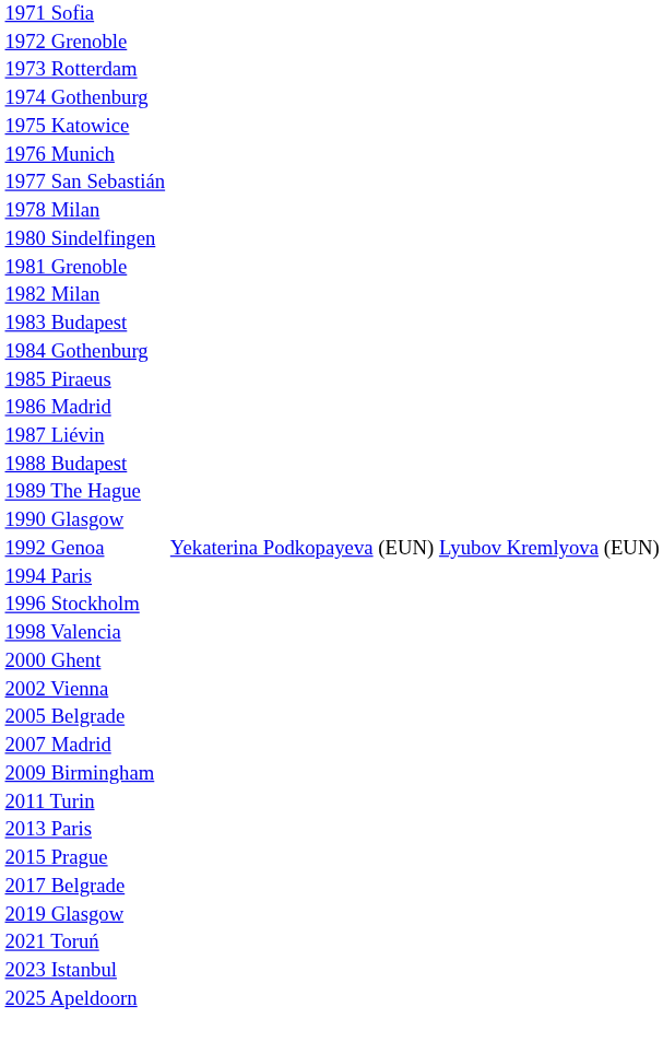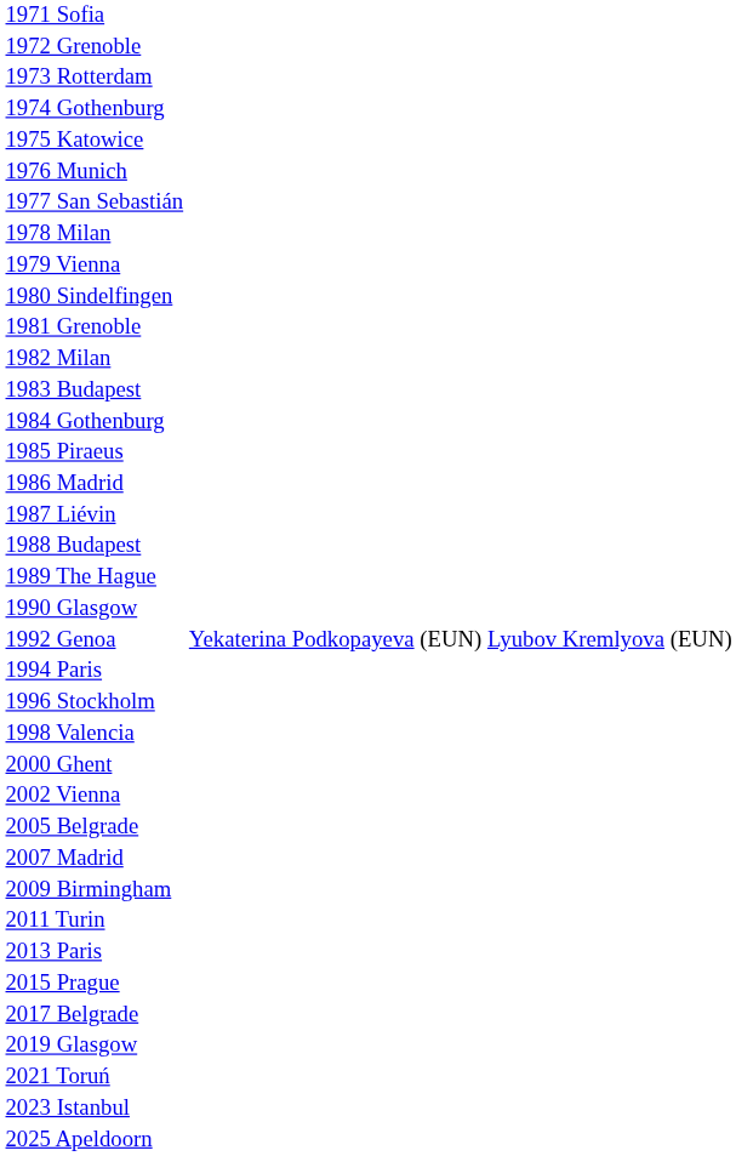 <table>
 <tr>
 <td><a href='#'>1971 Sofia</a><br></td>
 <td></td>
 <td></td>
 <td></td>
 </tr>
 <tr>
 <td><a href='#'>1972 Grenoble</a><br></td>
 <td></td>
 <td></td>
 <td></td>
 </tr>
 <tr>
 <td><a href='#'>1973 Rotterdam</a><br></td>
 <td></td>
 <td></td>
 <td></td>
 </tr>
 <tr>
 <td><a href='#'>1974 Gothenburg</a><br></td>
 <td></td>
 <td></td>
 <td></td>
 </tr>
 <tr>
 <td><a href='#'>1975 Katowice</a><br></td>
 <td></td>
 <td></td>
 <td></td>
 </tr>
 <tr>
 <td><a href='#'>1976 Munich</a><br></td>
 <td></td>
 <td></td>
 <td></td>
 </tr>
 <tr>
 <td><a href='#'>1977 San Sebastián</a><br></td>
 <td></td>
 <td></td>
 <td></td>
 </tr>
 <tr>
 <td><a href='#'>1978 Milan</a><br></td>
+<td></td>
+<td></td>
+<td></td>
+</tr>
+<tr>
+<td><a href='#'>1979 Vienna</a><br></td>
 <td></td>
 <td></td>
 <td></td>
 </tr>
 <tr>
 <td><a href='#'>1980 Sindelfingen</a><br></td>
 <td></td>
 <td></td>
 <td></td>
 </tr>
 <tr>
 <td><a href='#'>1981 Grenoble</a><br></td>
 <td></td>
 <td></td>
 <td></td>
 </tr>
 <tr>
 <td><a href='#'>1982 Milan</a><br></td>
 <td></td>
 <td></td>
 <td></td>
 </tr>
 <tr>
 <td><a href='#'>1983 Budapest</a><br></td>
 <td></td>
 <td></td>
 <td></td>
 </tr>
 <tr>
 <td><a href='#'>1984 Gothenburg</a><br></td>
 <td></td>
 <td></td>
 <td></td>
 </tr>
 <tr>
 <td><a href='#'>1985 Piraeus</a><br></td>
 <td></td>
 <td></td>
 <td></td>
 </tr>
 <tr>
 <td><a href='#'>1986 Madrid</a><br></td>
 <td></td>
 <td></td>
 <td></td>
 </tr>
 <tr>
 <td><a href='#'>1987 Liévin</a><br></td>
 <td></td>
 <td></td>
 <td></td>
 </tr>
 <tr>
 <td><a href='#'>1988 Budapest</a><br></td>
 <td></td>
 <td></td>
 <td></td>
 </tr>
 <tr>
 <td><a href='#'>1989 The Hague</a><br></td>
 <td></td>
 <td></td>
 <td></td>
 </tr>
 <tr>
 <td><a href='#'>1990 Glasgow</a><br></td>
 <td></td>
 <td></td>
 <td></td>
 </tr>
 <tr>
 <td><a href='#'>1992 Genoa</a><br></td>
 <td> <a href='#'>Yekaterina Podkopayeva</a> (EUN)</td>
 <td> <a href='#'>Lyubov Kremlyova</a> (EUN)</td>
 <td></td>
 </tr>
 <tr>
 <td><a href='#'>1994 Paris</a><br></td>
 <td></td>
 <td></td>
 <td></td>
 </tr>
 <tr>
 <td><a href='#'>1996 Stockholm</a><br></td>
 <td></td>
 <td></td>
 <td></td>
 </tr>
 <tr>
 <td><a href='#'>1998 Valencia</a><br></td>
 <td></td>
 <td></td>
 <td></td>
 </tr>
 <tr>
 <td><a href='#'>2000 Ghent</a><br></td>
 <td></td>
 <td></td>
 <td></td>
 </tr>
 <tr>
 <td><a href='#'>2002 Vienna</a><br></td>
 <td></td>
 <td></td>
 <td></td>
 </tr>
 <tr>
 <td><a href='#'>2005 Belgrade</a><br></td>
 <td></td>
 <td></td>
 <td></td>
 </tr>
 <tr>
 <td><a href='#'>2007 Madrid</a><br></td>
 <td></td>
 <td></td>
 <td></td>
 </tr>
 <tr>
 <td><a href='#'>2009 Birmingham</a><br></td>
 <td></td>
 <td></td>
 <td></td>
 </tr>
 <tr>
 <td><a href='#'>2011 Turin</a><br></td>
 <td></td>
 <td></td>
 <td></td>
 </tr>
 <tr>
 <td><a href='#'>2013 Paris</a><br></td>
 <td></td>
 <td></td>
 <td></td>
 </tr>
 <tr>
 <td><a href='#'>2015 Prague</a><br></td>
 <td></td>
 <td></td>
 <td></td>
 </tr>
 <tr>
 <td><a href='#'>2017 Belgrade</a><br></td>
 <td></td>
 <td></td>
 <td></td>
 </tr>
 <tr>
 <td><a href='#'>2019 Glasgow</a><br></td>
 <td></td>
 <td></td>
 <td></td>
 </tr>
 <tr>
 <td><a href='#'>2021 Toruń</a><br></td>
 <td></td>
 <td></td>
 <td></td>
 </tr>
 <tr>
 <td><a href='#'>2023 Istanbul</a><br></td>
 <td></td>
 <td></td>
 <td></td>
 </tr>
 <tr>
 <td><a href='#'>2025 Apeldoorn</a><br></td>
 <td></td>
 <td></td>
 <td></td>
 </tr>
 </table>
